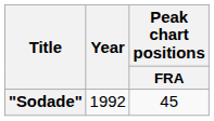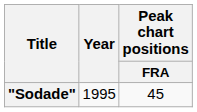 <table class="wikitable plainrowheaders" style="text-align:center;">
 <tr>
 <th scope="col" rowspan="2">Title</th>
 <th scope="col" rowspan="2">Year</th>
 <th scope="col">Peak chart positions</th>
 </tr>
 <tr>
 <th scope="col" style="width:3em;font-size:90%;">FRA<br></th>
 </tr>
 <tr>
 <th scope="row">"Sodade"</th>
-<td>1992</td>
+<td>1995</td>
 <td>45</td>
 </tr>
 </table>
